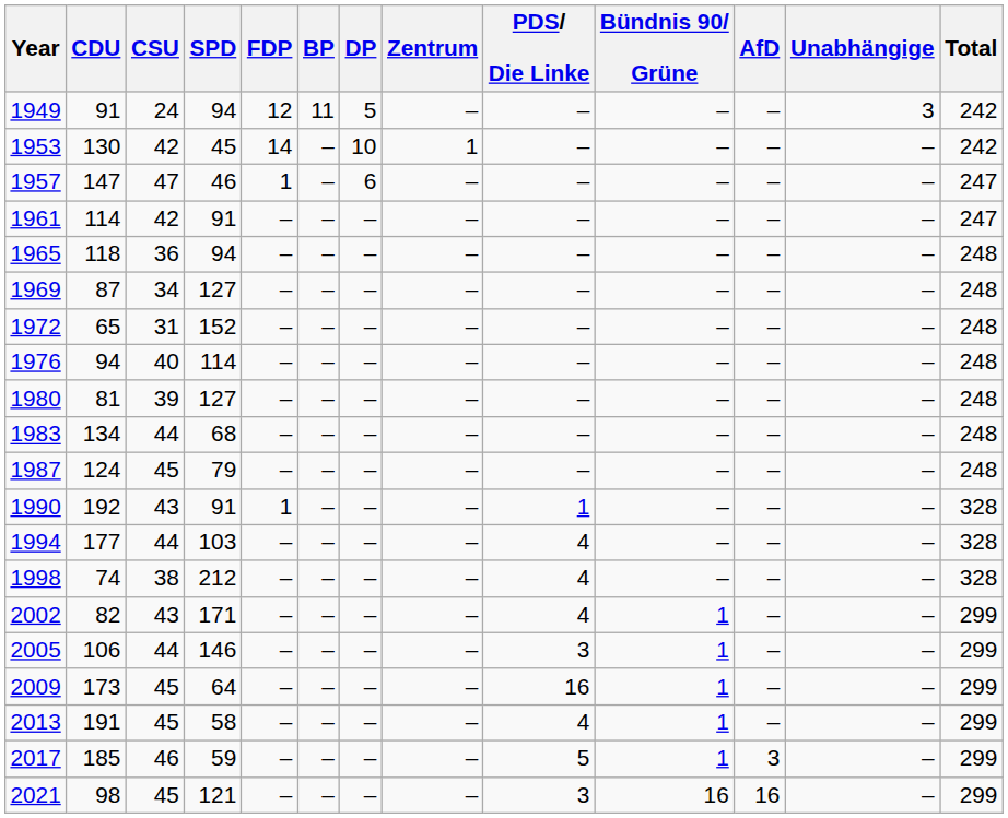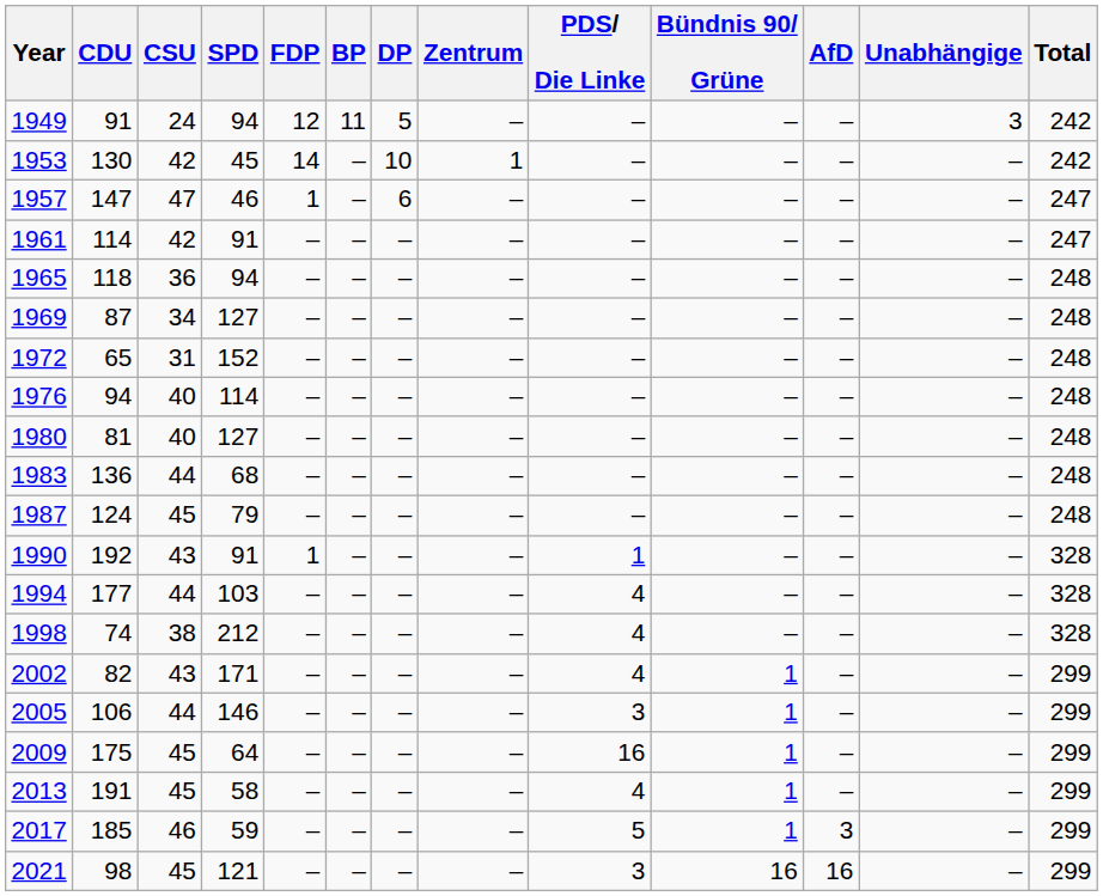 <table class="wikitable" style="text-align:right">
 <tr>
 <th>Year</th>
 <th><a href='#'>CDU</a></th>
 <th><a href='#'>CSU</a></th>
 <th><a href='#'>SPD</a></th>
 <th><a href='#'>FDP</a></th>
 <th><a href='#'>BP</a></th>
 <th><a href='#'>DP</a></th>
 <th><a href='#'>Zentrum</a></th>
 <th><a href='#'>PDS</a>/<br><br><a href='#'>Die Linke</a></th>
 <th><a href='#'>Bündnis 90/<br><br>Grüne</a></th>
 <th><a href='#'>AfD</a></th>
 <th><a href='#'>Unabhängige</a></th>
 <th>Total</th>
 </tr>
 <tr>
 <td><a href='#'>1949</a></td>
 <td>91</td>
 <td>24</td>
 <td>94</td>
 <td>12</td>
 <td>11</td>
 <td>5</td>
 <td>–</td>
 <td>–</td>
 <td>–</td>
 <td>–</td>
 <td>3</td>
 <td>242</td>
 </tr>
 <tr>
 <td><a href='#'>1953</a></td>
 <td>130</td>
 <td>42</td>
 <td>45</td>
 <td>14</td>
 <td>–</td>
 <td>10</td>
 <td>1</td>
 <td>–</td>
 <td>–</td>
 <td>–</td>
 <td>–</td>
 <td>242</td>
 </tr>
 <tr>
 <td><a href='#'>1957</a></td>
 <td>147</td>
 <td>47</td>
 <td>46</td>
 <td>1</td>
 <td>–</td>
 <td>6</td>
 <td>–</td>
 <td>–</td>
 <td>–</td>
 <td>–</td>
 <td>–</td>
 <td>247</td>
 </tr>
 <tr>
 <td><a href='#'>1961</a></td>
 <td>114</td>
 <td>42</td>
 <td>91</td>
 <td>–</td>
 <td>–</td>
 <td>–</td>
 <td>–</td>
 <td>–</td>
 <td>–</td>
 <td>–</td>
 <td>–</td>
 <td>247</td>
 </tr>
 <tr>
 <td><a href='#'>1965</a></td>
 <td>118</td>
 <td>36</td>
 <td>94</td>
 <td>–</td>
 <td>–</td>
 <td>–</td>
 <td>–</td>
 <td>–</td>
 <td>–</td>
 <td>–</td>
 <td>–</td>
 <td>248</td>
 </tr>
 <tr>
 <td><a href='#'>1969</a></td>
 <td>87</td>
 <td>34</td>
 <td>127</td>
 <td>–</td>
 <td>–</td>
 <td>–</td>
 <td>–</td>
 <td>–</td>
 <td>–</td>
 <td>–</td>
 <td>–</td>
 <td>248</td>
 </tr>
 <tr>
 <td><a href='#'>1972</a></td>
 <td>65</td>
 <td>31</td>
 <td>152</td>
 <td>–</td>
 <td>–</td>
 <td>–</td>
 <td>–</td>
 <td>–</td>
 <td>–</td>
 <td>–</td>
 <td>–</td>
 <td>248</td>
 </tr>
 <tr>
 <td><a href='#'>1976</a></td>
 <td>94</td>
 <td>40</td>
 <td>114</td>
 <td>–</td>
 <td>–</td>
 <td>–</td>
 <td>–</td>
 <td>–</td>
 <td>–</td>
 <td>–</td>
 <td>–</td>
 <td>248</td>
 </tr>
 <tr>
 <td><a href='#'>1980</a></td>
 <td>81</td>
-<td>39</td>
+<td>40</td>
 <td>127</td>
 <td>–</td>
 <td>–</td>
 <td>–</td>
 <td>–</td>
 <td>–</td>
 <td>–</td>
 <td>–</td>
 <td>–</td>
 <td>248</td>
 </tr>
 <tr>
 <td><a href='#'>1983</a></td>
-<td>134</td>
+<td>136</td>
 <td>44</td>
 <td>68</td>
 <td>–</td>
 <td>–</td>
 <td>–</td>
 <td>–</td>
 <td>–</td>
 <td>–</td>
 <td>–</td>
 <td>–</td>
 <td>248</td>
 </tr>
 <tr>
 <td><a href='#'>1987</a></td>
 <td>124</td>
 <td>45</td>
 <td>79</td>
 <td>–</td>
 <td>–</td>
 <td>–</td>
 <td>–</td>
 <td>–</td>
 <td>–</td>
 <td>–</td>
 <td>–</td>
 <td>248</td>
 </tr>
 <tr>
 <td><a href='#'>1990</a></td>
 <td>192</td>
 <td>43</td>
 <td>91</td>
 <td>1</td>
 <td>–</td>
 <td>–</td>
 <td>–</td>
 <td><a href='#'>1</a></td>
 <td>–</td>
 <td>–</td>
 <td>–</td>
 <td>328</td>
 </tr>
 <tr>
 <td><a href='#'>1994</a></td>
 <td>177</td>
 <td>44</td>
 <td>103</td>
 <td>–</td>
 <td>–</td>
 <td>–</td>
 <td>–</td>
 <td>4</td>
 <td>–</td>
 <td>–</td>
 <td>–</td>
 <td>328</td>
 </tr>
 <tr>
 <td><a href='#'>1998</a></td>
 <td>74</td>
 <td>38</td>
 <td>212</td>
 <td>–</td>
 <td>–</td>
 <td>–</td>
 <td>–</td>
 <td>4</td>
 <td>–</td>
 <td>–</td>
 <td>–</td>
 <td>328</td>
 </tr>
 <tr>
 <td><a href='#'>2002</a></td>
 <td>82</td>
 <td>43</td>
 <td>171</td>
 <td>–</td>
 <td>–</td>
 <td>–</td>
 <td>–</td>
 <td>4</td>
 <td><a href='#'>1</a></td>
 <td>–</td>
 <td>–</td>
 <td>299</td>
 </tr>
 <tr>
 <td><a href='#'>2005</a></td>
 <td>106</td>
 <td>44</td>
 <td>146</td>
 <td>–</td>
 <td>–</td>
 <td>–</td>
 <td>–</td>
 <td>3</td>
 <td><a href='#'>1</a></td>
 <td>–</td>
 <td>–</td>
 <td>299</td>
 </tr>
 <tr>
 <td><a href='#'>2009</a></td>
-<td>173</td>
+<td>175</td>
 <td>45</td>
 <td>64</td>
 <td>–</td>
 <td>–</td>
 <td>–</td>
 <td>–</td>
 <td>16</td>
 <td><a href='#'>1</a></td>
 <td>–</td>
 <td>–</td>
 <td>299</td>
 </tr>
 <tr>
 <td><a href='#'>2013</a></td>
 <td>191</td>
 <td>45</td>
 <td>58</td>
 <td>–</td>
 <td>–</td>
 <td>–</td>
 <td>–</td>
 <td>4</td>
 <td><a href='#'>1</a></td>
 <td>–</td>
 <td>–</td>
 <td>299</td>
 </tr>
 <tr>
 <td><a href='#'>2017</a></td>
 <td>185</td>
 <td>46</td>
 <td>59</td>
 <td>–</td>
 <td>–</td>
 <td>–</td>
 <td>–</td>
 <td>5</td>
 <td><a href='#'>1</a></td>
 <td>3</td>
 <td>–</td>
 <td>299</td>
 </tr>
 <tr>
 <td><a href='#'>2021</a></td>
 <td>98</td>
 <td>45</td>
 <td>121</td>
 <td>–</td>
 <td>–</td>
 <td>–</td>
 <td>–</td>
 <td>3</td>
 <td>16</td>
 <td>16</td>
 <td>–</td>
 <td>299</td>
 </tr>
 </table>
